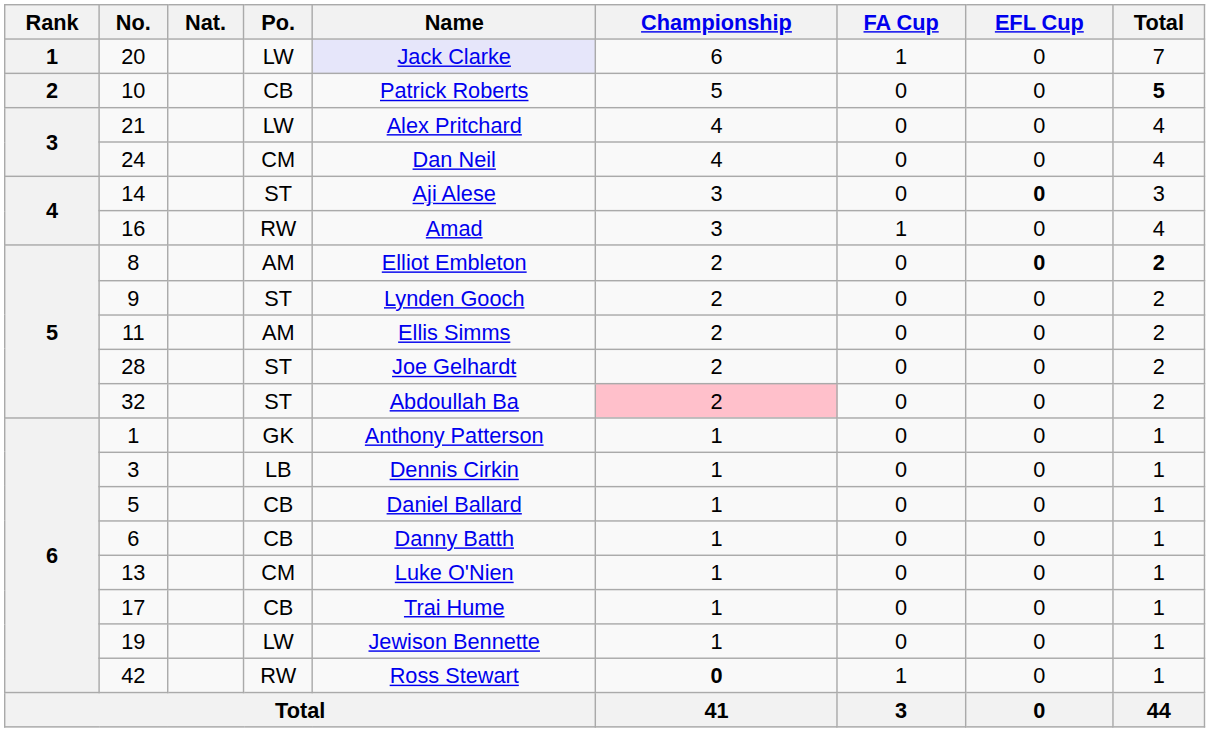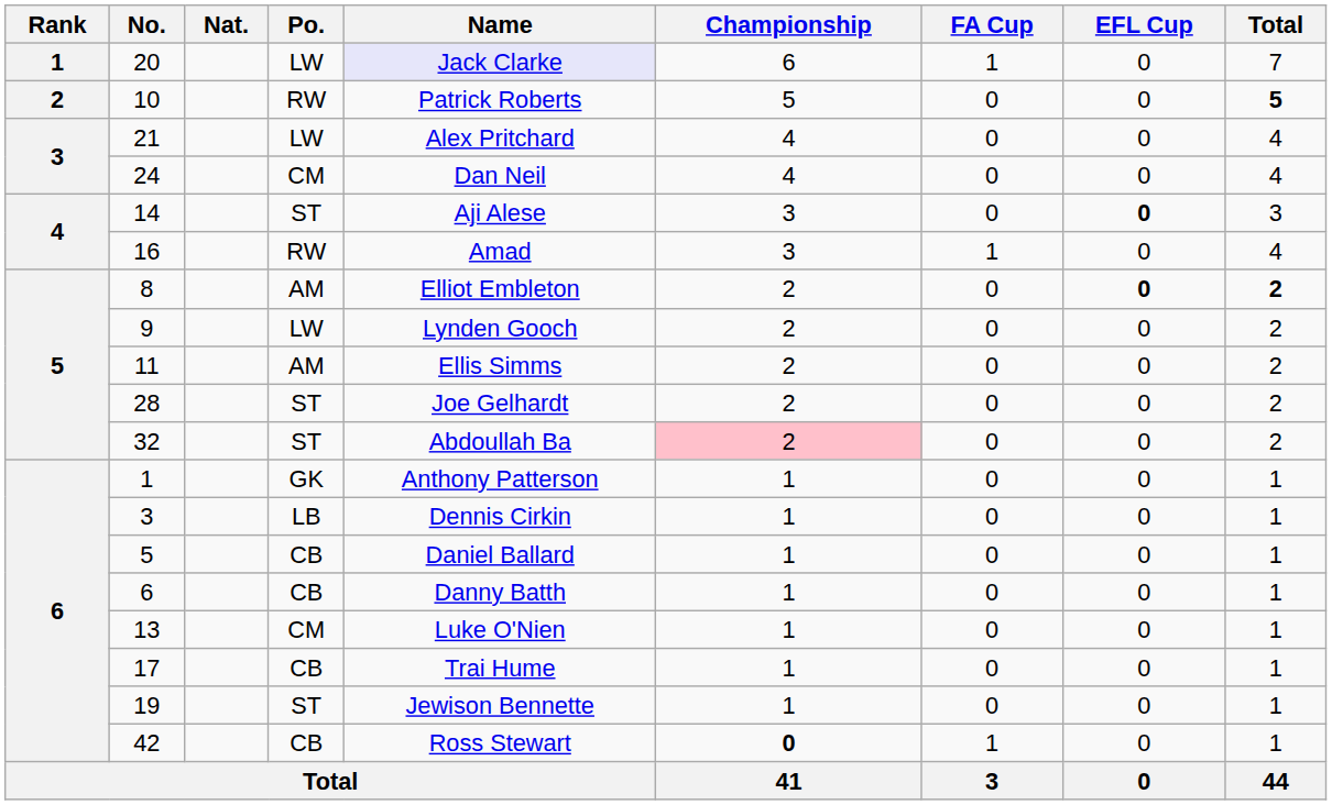 <table class="wikitable" style="text-align:center; font-size:95%; width:95%;">
 <tr>
 <th>Rank</th>
 <th>No.</th>
 <th>Nat.</th>
 <th>Po.</th>
 <th>Name</th>
 <th><a href='#'>Championship</a></th>
 <th><a href='#'>FA Cup</a></th>
 <th><a href='#'>EFL Cup</a></th>
 <th>Total</th>
 </tr>
 <tr>
 <th rowspan=1>1</th>
 <td>20</td>
 <td></td>
 <td>LW</td>
 <td style="background: lavender;"><a href='#'>Jack Clarke</a></td>
 <td>6</td>
 <td>1</td>
 <td>0</td>
 <td>7</td>
 </tr>
 <tr>
 <th rowspan=1>2</th>
 <td>10</td>
 <td></td>
-<td>CB</td>
+<td>RW</td>
 <td><a href='#'>Patrick Roberts</a></td>
 <td>5</td>
 <td>0</td>
 <td>0</td>
 <td><strong>5</strong></td>
 </tr>
 <tr>
 <th rowspan=2>3</th>
 <td>21</td>
 <td></td>
 <td>LW</td>
 <td><a href='#'>Alex Pritchard</a></td>
 <td>4</td>
 <td>0</td>
 <td>0</td>
 <td>4</td>
 </tr>
 <tr>
 <td>24</td>
 <td></td>
 <td>CM</td>
 <td><a href='#'>Dan Neil</a></td>
 <td>4</td>
 <td>0</td>
 <td>0</td>
 <td>4</td>
 </tr>
 <tr>
 <th rowspan=2>4</th>
 <td>14</td>
 <td></td>
 <td>ST</td>
 <td><a href='#'>Aji Alese</a></td>
 <td>3</td>
 <td>0</td>
 <td><strong>0</strong></td>
 <td>3</td>
 </tr>
 <tr>
 <td>16</td>
 <td></td>
 <td>RW</td>
 <td><a href='#'>Amad</a></td>
 <td>3</td>
 <td>1</td>
 <td>0</td>
 <td>4</td>
 </tr>
 <tr>
 <th rowspan=5>5</th>
 <td>8</td>
 <td></td>
 <td>AM</td>
 <td><a href='#'>Elliot Embleton</a></td>
 <td>2</td>
 <td>0</td>
 <td><strong>0</strong></td>
 <td><strong>2</strong></td>
 </tr>
 <tr>
 <td>9</td>
 <td></td>
-<td>ST</td>
+<td>LW</td>
 <td><a href='#'>Lynden Gooch</a></td>
 <td>2</td>
 <td>0</td>
 <td>0</td>
 <td>2</td>
 </tr>
 <tr>
 <td>11</td>
 <td></td>
 <td>AM</td>
 <td><a href='#'>Ellis Simms</a></td>
 <td>2</td>
 <td>0</td>
 <td>0</td>
 <td>2</td>
 </tr>
 <tr>
 <td>28</td>
 <td></td>
 <td>ST</td>
 <td><a href='#'>Joe Gelhardt</a></td>
 <td>2</td>
 <td>0</td>
 <td>0</td>
 <td>2</td>
 </tr>
 <tr>
 <td>32</td>
 <td></td>
 <td>ST</td>
 <td><a href='#'>Abdoullah Ba</a></td>
 <td style="background: pink;">2</td>
 <td>0</td>
 <td>0</td>
 <td>2</td>
 </tr>
 <tr>
 <th rowspan=8>6</th>
 <td>1</td>
 <td></td>
 <td>GK</td>
 <td><a href='#'>Anthony Patterson</a></td>
 <td>1</td>
 <td>0</td>
 <td>0</td>
 <td>1</td>
 </tr>
 <tr>
 <td>3</td>
 <td></td>
 <td>LB</td>
 <td><a href='#'>Dennis Cirkin</a></td>
 <td>1</td>
 <td>0</td>
 <td>0</td>
 <td>1</td>
 </tr>
 <tr>
 <td>5</td>
 <td></td>
 <td>CB</td>
 <td><a href='#'>Daniel Ballard</a></td>
 <td>1</td>
 <td>0</td>
 <td>0</td>
 <td>1</td>
 </tr>
 <tr>
 <td>6</td>
 <td></td>
 <td>CB</td>
 <td><a href='#'>Danny Batth</a></td>
 <td>1</td>
 <td>0</td>
 <td>0</td>
 <td>1</td>
 </tr>
 <tr>
 <td>13</td>
 <td></td>
 <td>CM</td>
 <td><a href='#'>Luke O'Nien</a></td>
 <td>1</td>
 <td>0</td>
 <td>0</td>
 <td>1</td>
 </tr>
 <tr>
 <td>17</td>
 <td></td>
 <td>CB</td>
 <td><a href='#'>Trai Hume</a></td>
 <td>1</td>
 <td>0</td>
 <td>0</td>
 <td>1</td>
 </tr>
 <tr>
 <td>19</td>
 <td></td>
-<td>LW</td>
+<td>ST</td>
 <td><a href='#'>Jewison Bennette</a></td>
 <td>1</td>
 <td>0</td>
 <td>0</td>
 <td>1</td>
 </tr>
 <tr>
 <td>42</td>
 <td></td>
-<td>RW</td>
+<td>CB</td>
 <td><a href='#'>Ross Stewart</a></td>
 <td><strong>0</strong></td>
 <td>1</td>
 <td>0</td>
 <td>1</td>
 </tr>
 <tr>
 <th colspan=5>Total</th>
 <th>41</th>
 <th>3</th>
 <th>0</th>
 <th>44</th>
 </tr>
 </table>
